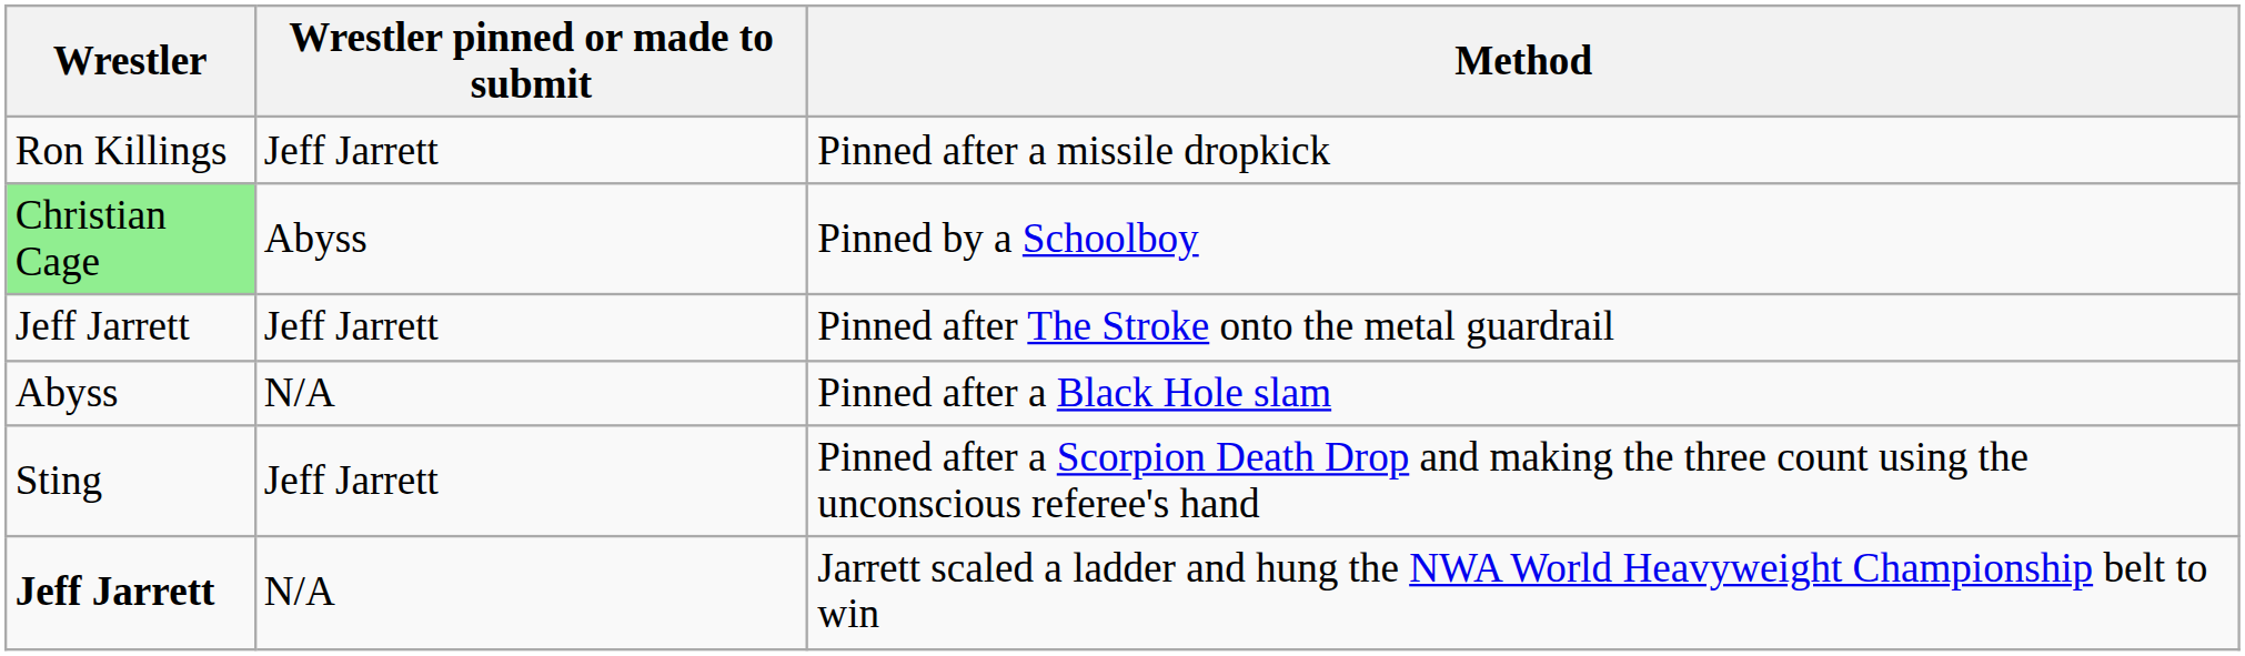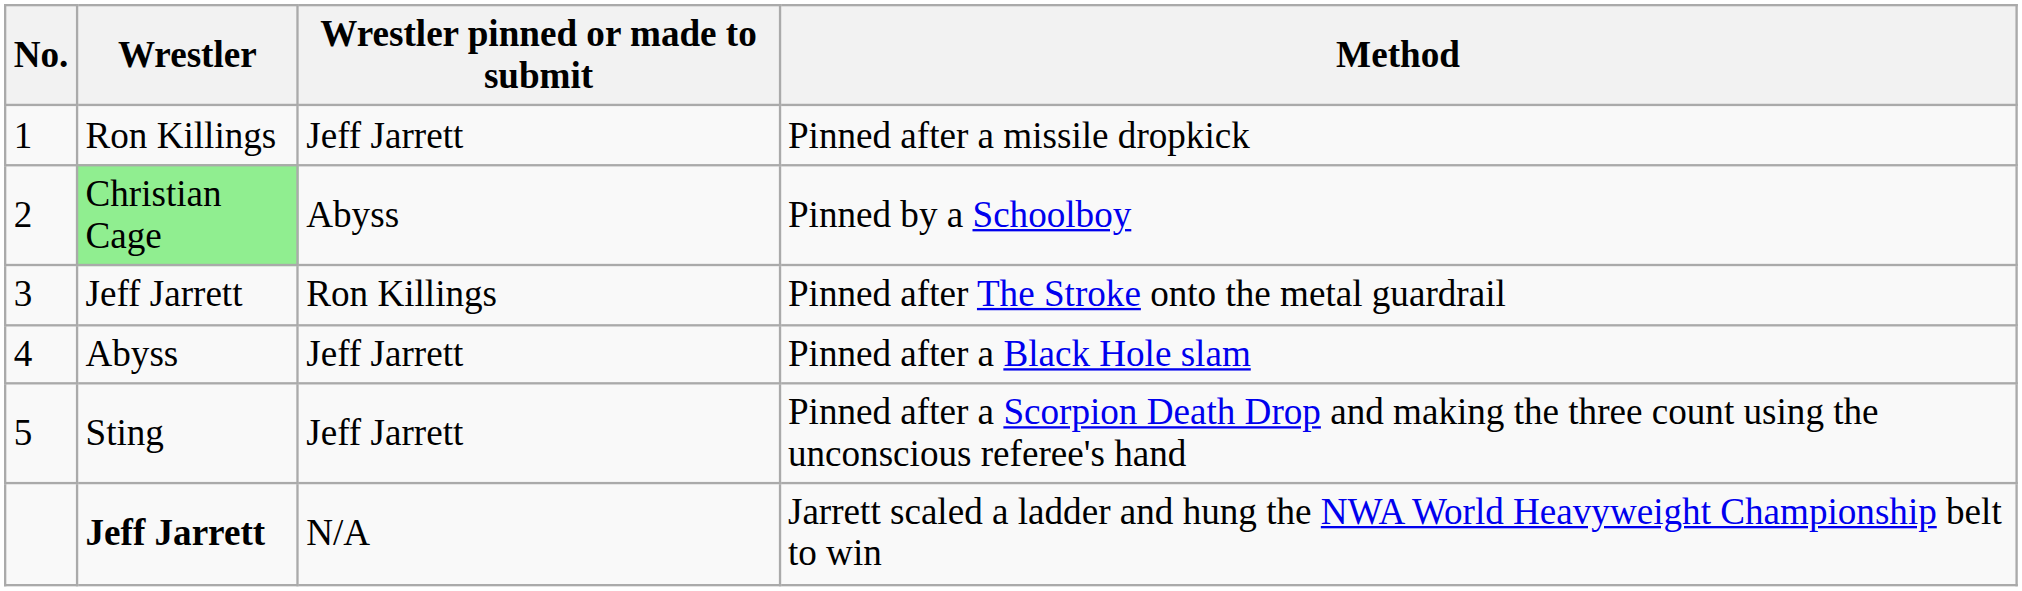 <table class="wikitable">
 <tr>
+<th>No.</th>
 <th>Wrestler</th>
 <th>Wrestler pinned or made to submit</th>
 <th>Method</th>
 </tr>
 <tr>
+<td>1</td>
 <td>Ron Killings</td>
 <td>Jeff Jarrett</td>
 <td>Pinned after a missile dropkick</td>
 </tr>
 <tr>
+<td>2</td>
 <td style="background: lightgreen;">Christian Cage</td>
 <td>Abyss</td>
 <td>Pinned by a <a href='#'>Schoolboy</a></td>
 </tr>
 <tr>
+<td>3</td>
 <td>Jeff Jarrett</td>
-<td>Jeff Jarrett</td>
+<td>Ron Killings</td>
 <td>Pinned after <a href='#'>The Stroke</a> onto the metal guardrail</td>
 </tr>
 <tr>
+<td>4</td>
 <td>Abyss</td>
-<td>N/A</td>
+<td>Jeff Jarrett</td>
 <td>Pinned after a <a href='#'>Black Hole slam</a></td>
 </tr>
 <tr>
+<td>5</td>
 <td>Sting</td>
 <td>Jeff Jarrett</td>
 <td>Pinned after a <a href='#'>Scorpion Death Drop</a> and making the three count using the unconscious referee's hand</td>
 </tr>
 <tr>
+<td></td>
 <td><strong>Jeff Jarrett</strong></td>
 <td>N/A</td>
 <td>Jarrett scaled a ladder and hung the <a href='#'>NWA World Heavyweight Championship</a> belt to win</td>
 </tr>
 </table>
